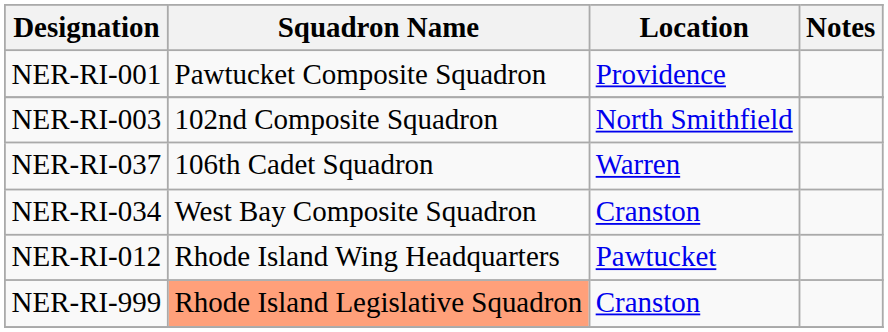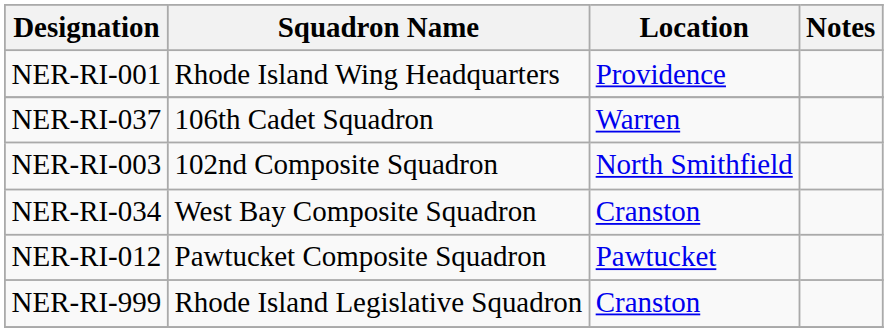 <table class="wikitable">
 <tr>
 <th>Designation </th>
 <th>Squadron Name</th>
 <th>Location</th>
 <th>Notes</th>
 </tr>
 <tr>
 <td>NER-RI-001</td>
-<td>Pawtucket Composite Squadron</td>
+<td>Rhode Island Wing Headquarters</td>
 <td><a href='#'>Providence</a></td>
 <td></td>
 </tr>
 <tr>
 </tr>
 <tr>
+<td>NER-RI-037</td>
+<td>106th Cadet Squadron</td>
+<td><a href='#'>Warren</a></td>
+<td></td>
+</tr>
+<tr>
 <td>NER-RI-003</td>
 <td>102nd Composite Squadron</td>
 <td><a href='#'>North Smithfield</a></td>
-<td></td>
-</tr>
-<tr>
-<td>NER-RI-037</td>
-<td>106th Cadet Squadron</td>
-<td><a href='#'>Warren</a></td>
 <td></td>
 </tr>
 <tr>
 <td>NER-RI-034</td>
 <td>West Bay Composite Squadron</td>
 <td><a href='#'>Cranston</a></td>
 <td></td>
 </tr>
 <tr>
 <td>NER-RI-012</td>
-<td>Rhode Island Wing Headquarters</td>
+<td>Pawtucket Composite Squadron</td>
 <td><a href='#'>Pawtucket</a></td>
 <td></td>
 </tr>
 <tr>
 <td>NER-RI-999</td>
-<td style="background: lightsalmon;">Rhode Island Legislative Squadron</td>
+<td>Rhode Island Legislative Squadron</td>
 <td><a href='#'>Cranston</a></td>
 <td></td>
 </tr>
 <tr>
 </tr>
 </table>
